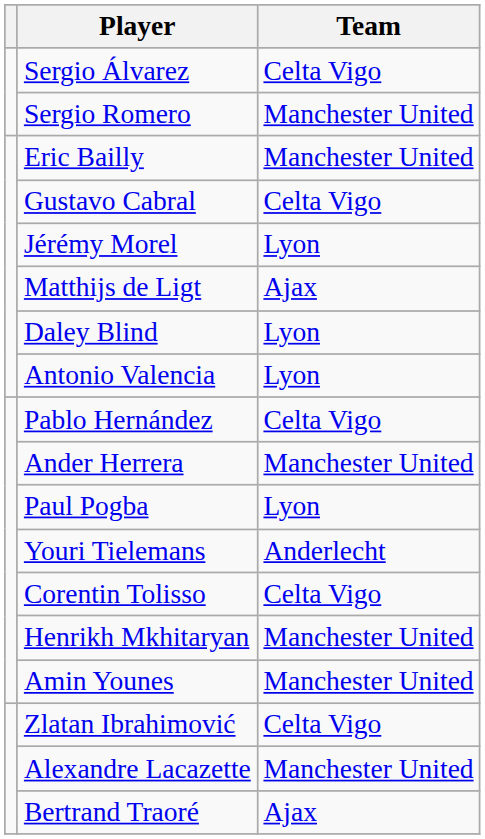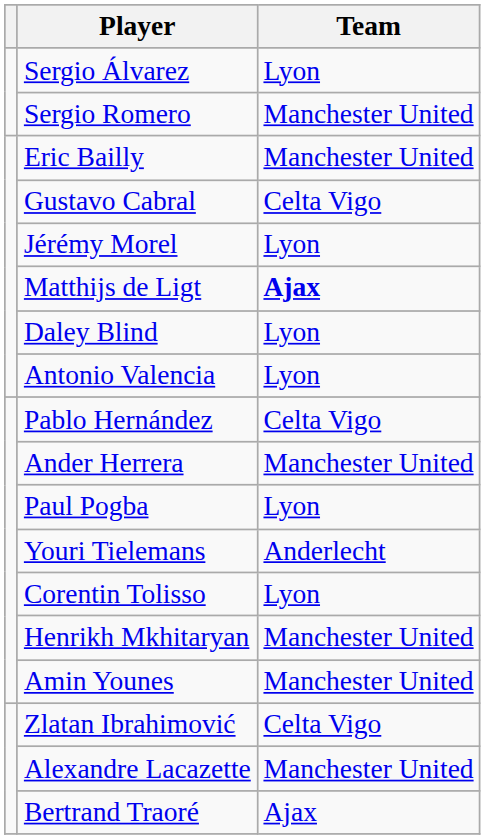 <table class="wikitable" style="text-align:center">
 <tr>
 <th></th>
 <th>Player</th>
 <th>Team</th>
 </tr>
 <tr>
 <td rowspan=2></td>
 <td align=left> <a href='#'>Sergio Álvarez</a></td>
-<td align=left> <a href='#'>Celta Vigo</a></td>
+<td align=left> <a href='#'>Lyon</a></td>
 </tr>
 <tr>
 <td align=left> <a href='#'>Sergio Romero</a></td>
 <td align=left> <a href='#'>Manchester United</a></td>
 </tr>
 <tr>
 <td rowspan=6></td>
 <td align=left> <a href='#'>Eric Bailly</a></td>
 <td align=left> <a href='#'>Manchester United</a></td>
 </tr>
 <tr>
 <td align=left> <a href='#'>Gustavo Cabral</a></td>
 <td align=left> <a href='#'>Celta Vigo</a></td>
 </tr>
 <tr>
 <td align=left> <a href='#'>Jérémy Morel</a></td>
 <td align=left> <a href='#'>Lyon</a></td>
 </tr>
 <tr>
 <td align=left> <a href='#'>Matthijs de Ligt</a></td>
-<td align=left> <a href='#'>Ajax</a></td>
+<td align=left><strong> <a href='#'>Ajax</a></strong></td>
 </tr>
 <tr>
 <td align=left> <a href='#'>Daley Blind</a></td>
 <td align=left> <a href='#'>Lyon</a></td>
 </tr>
 <tr>
 <td align=left> <a href='#'>Antonio Valencia</a></td>
 <td align=left> <a href='#'>Lyon</a></td>
 </tr>
 <tr>
 <td rowspan=7></td>
 <td align=left> <a href='#'>Pablo Hernández</a></td>
 <td align=left> <a href='#'>Celta Vigo</a></td>
 </tr>
 <tr>
 <td align=left> <a href='#'>Ander Herrera</a></td>
 <td align=left> <a href='#'>Manchester United</a></td>
 </tr>
 <tr>
 <td align=left> <a href='#'>Paul Pogba</a></td>
 <td align=left> <a href='#'>Lyon</a></td>
 </tr>
 <tr>
 <td align=left> <a href='#'>Youri Tielemans</a></td>
 <td align=left> <a href='#'>Anderlecht</a></td>
 </tr>
 <tr>
 <td align=left> <a href='#'>Corentin Tolisso</a></td>
-<td align=left> <a href='#'>Celta Vigo</a></td>
+<td align=left> <a href='#'>Lyon</a></td>
 </tr>
 <tr>
 <td align=left> <a href='#'>Henrikh Mkhitaryan</a></td>
 <td align=left> <a href='#'>Manchester United</a></td>
 </tr>
 <tr>
 <td align=left> <a href='#'>Amin Younes</a></td>
 <td align=left> <a href='#'>Manchester United</a></td>
 </tr>
 <tr>
 <td rowspan=3></td>
 <td align=left> <a href='#'>Zlatan Ibrahimović</a></td>
 <td align=left> <a href='#'>Celta Vigo</a></td>
 </tr>
 <tr>
 <td align=left> <a href='#'>Alexandre Lacazette</a></td>
 <td align=left> <a href='#'>Manchester United</a></td>
 </tr>
 <tr>
 <td align=left> <a href='#'>Bertrand Traoré</a></td>
 <td align=left> <a href='#'>Ajax</a></td>
 </tr>
 </table>
